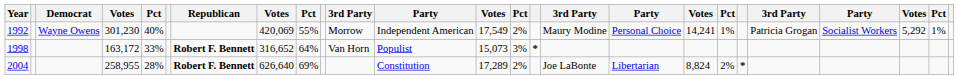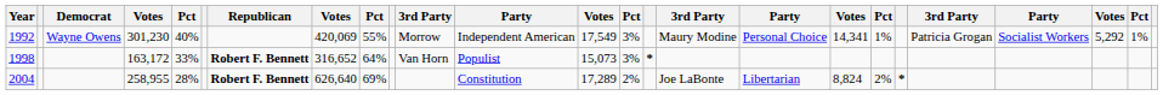 <table class="wikitable" style="margin:0.5em ; font-size:95%">
 <tr>
 <th>Year</th>
 <th></th>
 <th>Democrat</th>
 <th>Votes</th>
 <th>Pct</th>
 <th></th>
 <th>Republican</th>
 <th>Votes</th>
 <th>Pct</th>
 <th></th>
 <th>3rd Party</th>
 <th>Party</th>
 <th>Votes</th>
 <th>Pct</th>
 <th></th>
 <th>3rd Party</th>
 <th>Party</th>
 <th>Votes</th>
 <th>Pct</th>
 <th></th>
 <th>3rd Party</th>
 <th>Party</th>
 <th>Votes</th>
 <th>Pct</th>
 <th></th>
 </tr>
 <tr>
 <td><a href='#'>1992</a></td>
 <td></td>
 <td><a href='#'>Wayne Owens</a></td>
 <td>301,230</td>
 <td>40%</td>
 <td></td>
 <td></td>
 <td>420,069</td>
 <td>55%</td>
 <td></td>
 <td> Morrow</td>
 <td>Independent American</td>
 <td>17,549</td>
-<td>2%</td>
+<td>3%</td>
 <td></td>
 <td>Maury Modine</td>
 <td><a href='#'>Personal Choice</a></td>
-<td>14,241</td>
+<td>14,341</td>
 <td>1%</td>
 <td></td>
 <td>Patricia Grogan</td>
 <td><a href='#'>Socialist Workers</a></td>
 <td>5,292</td>
 <td>1%</td>
 <td></td>
 </tr>
 <tr>
 <td><a href='#'>1998</a></td>
 <td></td>
 <td></td>
 <td>163,172</td>
 <td>33%</td>
 <td></td>
 <td><strong>Robert F. Bennett</strong></td>
 <td>316,652</td>
 <td>64%</td>
 <td></td>
 <td> Van Horn</td>
 <td><a href='#'>Populist</a></td>
 <td>15,073</td>
 <td>3%</td>
 <td><strong>*</strong></td>
 <td></td>
 <td></td>
 <td></td>
 <td></td>
 <td></td>
 <td></td>
 <td></td>
 <td></td>
 <td></td>
 <td></td>
 </tr>
 <tr>
 <td><a href='#'>2004</a></td>
 <td></td>
 <td></td>
 <td>258,955</td>
 <td>28%</td>
 <td></td>
 <td><strong>Robert F. Bennett</strong></td>
 <td>626,640</td>
 <td>69%</td>
 <td></td>
 <td> </td>
 <td><a href='#'>Constitution</a></td>
 <td>17,289</td>
 <td>2%</td>
 <td></td>
 <td>Joe LaBonte</td>
 <td><a href='#'>Libertarian</a></td>
 <td>8,824</td>
 <td>2%</td>
 <td><strong>*</strong></td>
 <td></td>
 <td></td>
 <td></td>
 <td></td>
 <td></td>
 </tr>
 </table>
